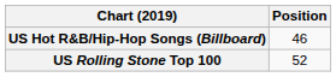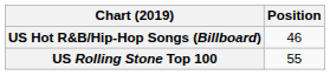 <table class="wikitable sortable plainrowheaders" style="text-align:center">
 <tr>
 <th scope="col">Chart (2019)</th>
 <th scope="col">Position</th>
 </tr>
 <tr>
 <th scope="row">US Hot R&B/Hip-Hop Songs (<em>Billboard</em>)</th>
 <td>46</td>
 </tr>
 <tr>
 <th scope="row">US <em>Rolling Stone</em> Top 100</th>
-<td>52</td>
+<td>55</td>
 </tr>
 </table>
